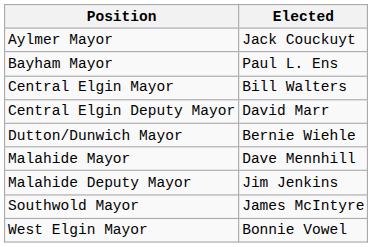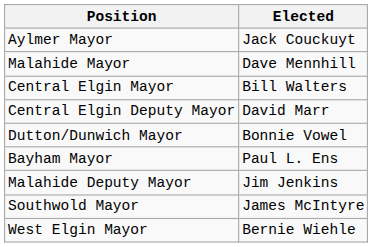 <table class="wikitable">
 <tr>
 <th>Position</th>
 <th>Elected</th>
 </tr>
 <tr>
 <td>Aylmer Mayor</td>
 <td>Jack Couckuyt</td>
 </tr>
 <tr>
-<td>Bayham Mayor</td>
-<td>Paul L. Ens</td>
+<td>Malahide Mayor</td>
+<td>Dave Mennhill</td>
 </tr>
 <tr>
 <td>Central Elgin Mayor</td>
 <td>Bill Walters</td>
 </tr>
 <tr>
 <td>Central Elgin Deputy Mayor</td>
 <td>David Marr</td>
 </tr>
 <tr>
 <td>Dutton/Dunwich Mayor</td>
-<td>Bernie Wiehle</td>
+<td>Bonnie Vowel</td>
 </tr>
 <tr>
-<td>Malahide Mayor</td>
-<td>Dave Mennhill</td>
+<td>Bayham Mayor</td>
+<td>Paul L. Ens</td>
 </tr>
 <tr>
 <td>Malahide Deputy Mayor</td>
 <td>Jim Jenkins</td>
 </tr>
 <tr>
 <td>Southwold Mayor</td>
 <td>James McIntyre</td>
 </tr>
 <tr>
 <td>West Elgin Mayor</td>
-<td>Bonnie Vowel</td>
+<td>Bernie Wiehle</td>
 </tr>
 </table>
